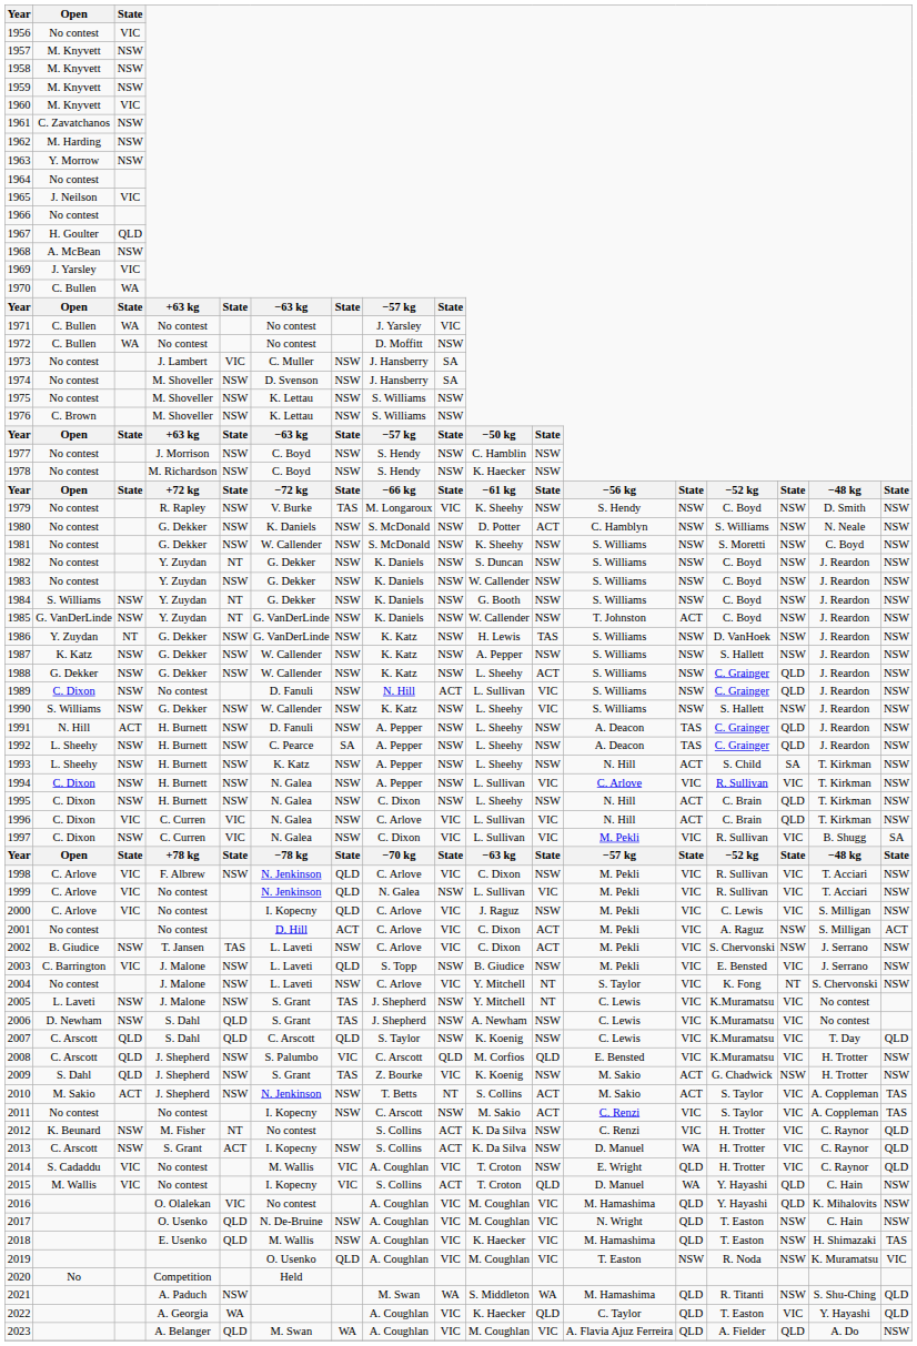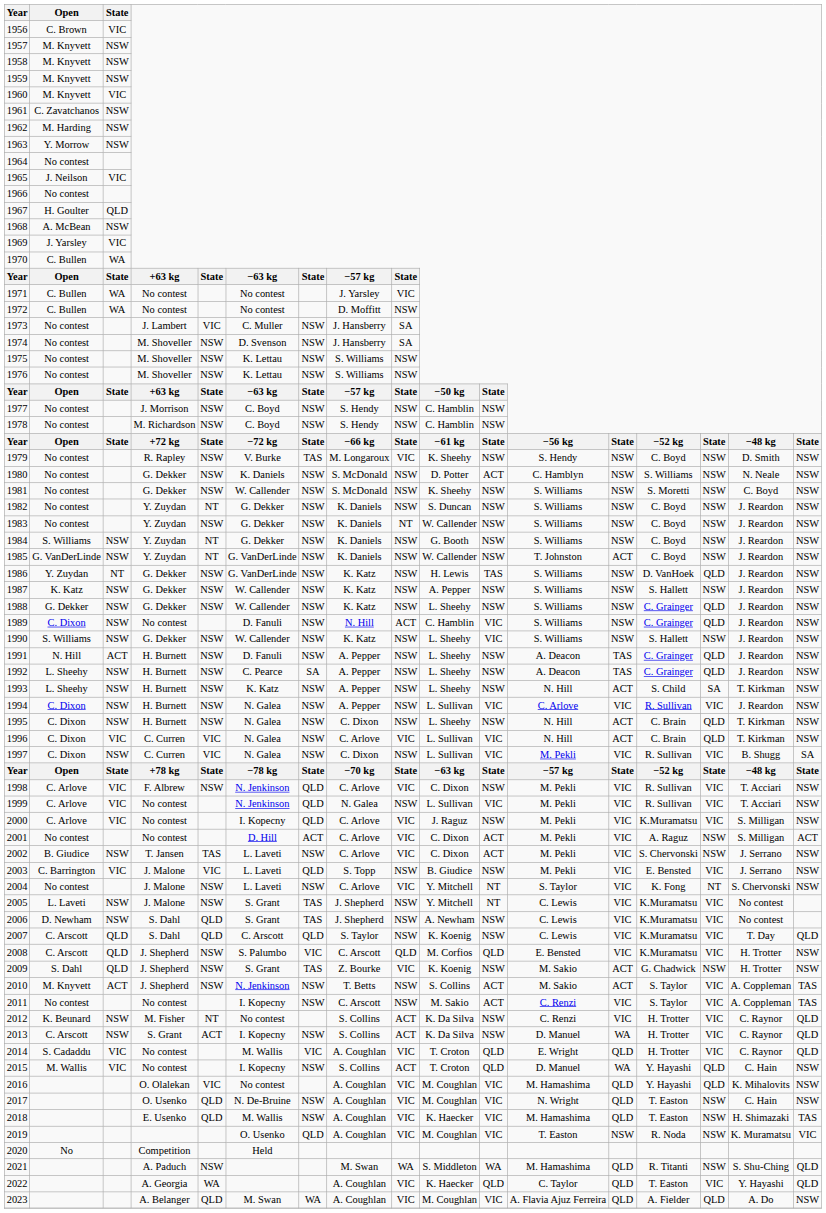 <table class="wikitable"  style="text-align:center">
 <tr>
 <th>Year</th>
 <th>Open</th>
 <th>State</th>
 </tr>
 <tr>
 <td>1956</td>
-<td>No contest</td>
+<td>C. Brown</td>
 <td>VIC</td>
 </tr>
 <tr>
 <td>1957</td>
 <td>M. Knyvett</td>
 <td>NSW</td>
 </tr>
 <tr>
 <td>1958</td>
 <td>M. Knyvett</td>
 <td>NSW</td>
 </tr>
 <tr>
 <td>1959</td>
 <td>M. Knyvett</td>
 <td>NSW</td>
 </tr>
 <tr>
 <td>1960</td>
 <td>M. Knyvett</td>
 <td>VIC</td>
 </tr>
 <tr>
 <td>1961</td>
 <td>C. Zavatchanos</td>
 <td>NSW</td>
 </tr>
 <tr>
 <td>1962</td>
 <td>M. Harding</td>
 <td>NSW</td>
 </tr>
 <tr>
 <td>1963</td>
 <td>Y. Morrow</td>
 <td>NSW</td>
 </tr>
 <tr>
 <td>1964</td>
 <td>No contest</td>
 <td></td>
 </tr>
 <tr>
 <td>1965</td>
 <td>J. Neilson</td>
 <td>VIC</td>
 </tr>
 <tr>
 <td>1966</td>
 <td>No contest</td>
 <td></td>
 </tr>
 <tr>
 <td>1967</td>
 <td>H. Goulter</td>
 <td>QLD</td>
 </tr>
 <tr>
 <td>1968</td>
 <td>A. McBean</td>
 <td>NSW</td>
 </tr>
 <tr>
 <td>1969</td>
 <td>J. Yarsley</td>
 <td>VIC</td>
 </tr>
 <tr>
 <td>1970</td>
 <td>C. Bullen</td>
 <td>WA</td>
 </tr>
 <tr>
 <th>Year</th>
 <th>Open</th>
 <th>State</th>
 <th>+63 kg</th>
 <th>State</th>
 <th>−63 kg</th>
 <th>State</th>
 <th>−57 kg</th>
 <th>State</th>
 </tr>
 <tr>
 <td>1971</td>
 <td>C. Bullen</td>
 <td>WA</td>
 <td>No contest</td>
 <td></td>
 <td>No contest</td>
 <td></td>
 <td>J. Yarsley</td>
 <td>VIC</td>
 </tr>
 <tr>
 <td>1972</td>
 <td>C. Bullen</td>
 <td>WA</td>
 <td>No contest</td>
 <td></td>
 <td>No contest</td>
 <td></td>
 <td>D. Moffitt</td>
 <td>NSW</td>
 </tr>
 <tr>
 <td>1973</td>
 <td>No contest</td>
 <td></td>
 <td>J. Lambert</td>
 <td>VIC</td>
 <td>C. Muller</td>
 <td>NSW</td>
 <td>J. Hansberry</td>
 <td>SA</td>
 </tr>
 <tr>
 <td>1974</td>
 <td>No contest</td>
 <td></td>
 <td>M. Shoveller</td>
 <td>NSW</td>
 <td>D. Svenson</td>
 <td>NSW</td>
 <td>J. Hansberry</td>
 <td>SA</td>
 </tr>
 <tr>
 <td>1975</td>
 <td>No contest</td>
 <td></td>
 <td>M. Shoveller</td>
 <td>NSW</td>
 <td>K.  Lettau</td>
 <td>NSW</td>
 <td>S. Williams</td>
 <td>NSW</td>
 </tr>
 <tr>
 <td>1976</td>
-<td>C. Brown</td>
+<td>No contest</td>
 <td></td>
 <td>M. Shoveller</td>
 <td>NSW</td>
 <td>K.  Lettau</td>
 <td>NSW</td>
 <td>S. Williams</td>
 <td>NSW</td>
 </tr>
 <tr>
 <th>Year</th>
 <th>Open</th>
 <th>State</th>
 <th>+63 kg</th>
 <th>State</th>
 <th>−63 kg</th>
 <th>State</th>
 <th>−57 kg</th>
 <th>State</th>
 <th>−50 kg</th>
 <th>State</th>
 </tr>
 <tr>
 <td>1977</td>
 <td>No contest</td>
 <td></td>
 <td>J. Morrison</td>
 <td>NSW</td>
 <td>C. Boyd</td>
 <td>NSW</td>
 <td>S. Hendy</td>
 <td>NSW</td>
 <td>C. Hamblin</td>
 <td>NSW</td>
 </tr>
 <tr>
 <td>1978</td>
 <td>No contest</td>
 <td></td>
 <td>M. Richardson</td>
 <td>NSW</td>
 <td>C. Boyd</td>
 <td>NSW</td>
 <td>S. Hendy</td>
 <td>NSW</td>
-<td>K. Haecker</td>
+<td>C. Hamblin</td>
 <td>NSW</td>
 </tr>
 <tr>
 <th>Year</th>
 <th>Open</th>
 <th>State</th>
 <th>+72 kg</th>
 <th>State</th>
 <th>−72 kg</th>
 <th>State</th>
 <th>−66 kg</th>
 <th>State</th>
 <th>−61 kg</th>
 <th>State</th>
 <th>−56 kg</th>
 <th>State</th>
 <th>−52 kg</th>
 <th>State</th>
 <th>−48 kg</th>
 <th>State</th>
 </tr>
 <tr>
 <td>1979</td>
 <td>No contest</td>
 <td></td>
 <td>R. Rapley</td>
 <td>NSW</td>
 <td>V. Burke</td>
 <td>TAS</td>
 <td>M. Longaroux</td>
 <td>VIC</td>
 <td>K. Sheehy</td>
 <td>NSW</td>
 <td>S. Hendy</td>
 <td>NSW</td>
 <td>C. Boyd</td>
 <td>NSW</td>
 <td>D. Smith</td>
 <td>NSW</td>
 </tr>
 <tr>
 <td>1980</td>
 <td>No contest</td>
 <td></td>
 <td>G. Dekker</td>
 <td>NSW</td>
 <td>K. Daniels</td>
 <td>NSW</td>
 <td>S. McDonald</td>
 <td>NSW</td>
 <td>D. Potter</td>
 <td>ACT</td>
 <td>C. Hamblyn</td>
 <td>NSW</td>
 <td>S. Williams</td>
 <td>NSW</td>
 <td>N. Neale</td>
 <td>NSW</td>
 </tr>
 <tr>
 <td>1981</td>
 <td>No contest</td>
 <td></td>
 <td>G. Dekker</td>
 <td>NSW</td>
 <td>W. Callender</td>
 <td>NSW</td>
 <td>S. McDonald</td>
 <td>NSW</td>
 <td>K. Sheehy</td>
 <td>NSW</td>
 <td>S. Williams</td>
 <td>NSW</td>
 <td>S. Moretti</td>
 <td>NSW</td>
 <td>C. Boyd</td>
 <td>NSW</td>
 </tr>
 <tr>
 <td>1982</td>
 <td>No contest</td>
 <td></td>
 <td>Y. Zuydan</td>
 <td>NT</td>
 <td>G. Dekker</td>
 <td>NSW</td>
 <td>K. Daniels</td>
 <td>NSW</td>
 <td>S. Duncan</td>
 <td>NSW</td>
 <td>S. Williams</td>
 <td>NSW</td>
 <td>C. Boyd</td>
 <td>NSW</td>
 <td>J. Reardon</td>
 <td>NSW</td>
 </tr>
 <tr>
 <td>1983</td>
 <td>No contest</td>
 <td></td>
 <td>Y. Zuydan</td>
 <td>NSW</td>
 <td>G. Dekker</td>
 <td>NSW</td>
 <td>K. Daniels</td>
-<td>NSW</td>
+<td>NT</td>
 <td>W. Callender</td>
 <td>NSW</td>
 <td>S. Williams</td>
 <td>NSW</td>
 <td>C. Boyd</td>
 <td>NSW</td>
 <td>J. Reardon</td>
 <td>NSW</td>
 </tr>
 <tr>
 <td>1984</td>
 <td>S. Williams</td>
 <td>NSW</td>
 <td>Y. Zuydan</td>
 <td>NT</td>
 <td>G. Dekker</td>
 <td>NSW</td>
 <td>K. Daniels</td>
 <td>NSW</td>
 <td>G. Booth</td>
 <td>NSW</td>
 <td>S. Williams</td>
 <td>NSW</td>
 <td>C. Boyd</td>
 <td>NSW</td>
 <td>J. Reardon</td>
 <td>NSW</td>
 </tr>
 <tr>
 <td>1985</td>
 <td>G. VanDerLinde</td>
 <td>NSW</td>
 <td>Y. Zuydan</td>
 <td>NT</td>
 <td>G. VanDerLinde</td>
 <td>NSW</td>
 <td>K. Daniels</td>
 <td>NSW</td>
 <td>W. Callender</td>
 <td>NSW</td>
 <td>T. Johnston</td>
 <td>ACT</td>
 <td>C. Boyd</td>
 <td>NSW</td>
 <td>J. Reardon</td>
 <td>NSW</td>
 </tr>
 <tr>
 <td>1986</td>
 <td>Y. Zuydan</td>
 <td>NT</td>
 <td>G. Dekker</td>
 <td>NSW</td>
 <td>G. VanDerLinde</td>
 <td>NSW</td>
 <td>K. Katz</td>
 <td>NSW</td>
 <td>H. Lewis</td>
 <td>TAS</td>
 <td>S. Williams</td>
 <td>NSW</td>
 <td>D. VanHoek</td>
-<td>NSW</td>
+<td>QLD</td>
 <td>J. Reardon</td>
 <td>NSW</td>
 </tr>
 <tr>
 <td>1987</td>
 <td>K. Katz</td>
 <td>NSW</td>
 <td>G. Dekker</td>
 <td>NSW</td>
 <td>W. Callender</td>
 <td>NSW</td>
 <td>K. Katz</td>
 <td>NSW</td>
 <td>A. Pepper</td>
 <td>NSW</td>
 <td>S. Williams</td>
 <td>NSW</td>
 <td>S. Hallett</td>
 <td>NSW</td>
 <td>J. Reardon</td>
 <td>NSW</td>
 </tr>
 <tr>
 <td>1988</td>
 <td>G. Dekker</td>
 <td>NSW</td>
 <td>G. Dekker</td>
 <td>NSW</td>
 <td>W. Callender</td>
 <td>NSW</td>
 <td>K. Katz</td>
 <td>NSW</td>
 <td>L. Sheehy</td>
-<td>ACT</td>
+<td>NSW</td>
 <td>S. Williams</td>
 <td>NSW</td>
 <td><a href='#'>C. Grainger</a></td>
 <td>QLD</td>
 <td>J. Reardon</td>
 <td>NSW</td>
 </tr>
 <tr>
 <td>1989</td>
 <td><a href='#'>C. Dixon</a></td>
 <td>NSW</td>
 <td>No contest</td>
 <td></td>
 <td>D. Fanuli</td>
 <td>NSW</td>
 <td><a href='#'>N. Hill</a></td>
 <td>ACT</td>
-<td>L. Sullivan</td>
+<td>C. Hamblin</td>
 <td>VIC</td>
 <td>S. Williams</td>
 <td>NSW</td>
 <td><a href='#'>C. Grainger</a></td>
 <td>QLD</td>
 <td>J. Reardon</td>
 <td>NSW</td>
 </tr>
 <tr>
 <td>1990</td>
 <td>S. Williams</td>
 <td>NSW</td>
 <td>G. Dekker</td>
 <td>NSW</td>
 <td>W. Callender</td>
 <td>NSW</td>
 <td>K. Katz</td>
 <td>NSW</td>
 <td>L. Sheehy</td>
 <td>VIC</td>
 <td>S. Williams</td>
 <td>NSW</td>
 <td>S. Hallett</td>
 <td>NSW</td>
 <td>J. Reardon</td>
 <td>NSW</td>
 </tr>
 <tr>
 <td>1991</td>
 <td>N. Hill</td>
 <td>ACT</td>
 <td>H. Burnett</td>
 <td>NSW</td>
 <td>D. Fanuli</td>
 <td>NSW</td>
 <td>A. Pepper</td>
 <td>NSW</td>
 <td>L. Sheehy</td>
 <td>NSW</td>
 <td>A. Deacon</td>
 <td>TAS</td>
 <td><a href='#'>C. Grainger</a></td>
 <td>QLD</td>
 <td>J. Reardon</td>
 <td>NSW</td>
 </tr>
 <tr>
 <td>1992</td>
 <td>L. Sheehy</td>
 <td>NSW</td>
 <td>H. Burnett</td>
 <td>NSW</td>
 <td>C. Pearce</td>
 <td>SA</td>
 <td>A. Pepper</td>
 <td>NSW</td>
 <td>L. Sheehy</td>
 <td>NSW</td>
 <td>A. Deacon</td>
 <td>TAS</td>
 <td><a href='#'>C. Grainger</a></td>
 <td>QLD</td>
 <td>J. Reardon</td>
 <td>NSW</td>
 </tr>
 <tr>
 <td>1993</td>
 <td>L. Sheehy</td>
 <td>NSW</td>
 <td>H. Burnett</td>
 <td>NSW</td>
 <td>K. Katz</td>
 <td>NSW</td>
 <td>A. Pepper</td>
 <td>NSW</td>
 <td>L. Sheehy</td>
 <td>NSW</td>
 <td>N. Hill</td>
 <td>ACT</td>
 <td>S. Child</td>
 <td>SA</td>
 <td>T. Kirkman</td>
 <td>NSW</td>
 </tr>
 <tr>
 <td>1994</td>
 <td><a href='#'>C. Dixon</a></td>
 <td>NSW</td>
 <td>H. Burnett</td>
 <td>NSW</td>
 <td>N. Galea</td>
 <td>NSW</td>
 <td>A. Pepper</td>
 <td>NSW</td>
 <td>L. Sullivan</td>
 <td>VIC</td>
 <td><a href='#'>C. Arlove</a></td>
 <td>VIC</td>
 <td><a href='#'>R. Sullivan</a></td>
 <td>VIC</td>
-<td>T. Kirkman</td>
+<td>J. Reardon</td>
 <td>NSW</td>
 </tr>
 <tr>
 <td>1995</td>
 <td>C. Dixon</td>
 <td>NSW</td>
 <td>H. Burnett</td>
 <td>NSW</td>
 <td>N. Galea</td>
 <td>NSW</td>
 <td>C. Dixon</td>
 <td>NSW</td>
 <td>L. Sheehy</td>
 <td>NSW</td>
 <td>N. Hill</td>
 <td>ACT</td>
 <td>C. Brain</td>
 <td>QLD</td>
 <td>T. Kirkman</td>
 <td>NSW</td>
 </tr>
 <tr>
 <td>1996</td>
 <td>C. Dixon</td>
 <td>VIC</td>
 <td>C. Curren</td>
 <td>VIC</td>
 <td>N. Galea</td>
 <td>NSW</td>
 <td>C. Arlove</td>
 <td>VIC</td>
 <td>L. Sullivan</td>
 <td>VIC</td>
 <td>N. Hill</td>
 <td>ACT</td>
 <td>C. Brain</td>
 <td>QLD</td>
 <td>T. Kirkman</td>
 <td>NSW</td>
 </tr>
 <tr>
 <td>1997</td>
 <td>C. Dixon</td>
 <td>NSW</td>
 <td>C. Curren</td>
 <td>VIC</td>
 <td>N. Galea</td>
 <td>NSW</td>
 <td>C. Dixon</td>
-<td>VIC</td>
+<td>NSW</td>
 <td>L. Sullivan</td>
 <td>VIC</td>
 <td><a href='#'>M. Pekli</a></td>
 <td>VIC</td>
 <td>R. Sullivan</td>
 <td>VIC</td>
 <td>B. Shugg</td>
 <td>SA</td>
 </tr>
 <tr>
 <th>Year</th>
 <th>Open</th>
 <th>State</th>
 <th>+78 kg</th>
 <th>State</th>
 <th>−78 kg</th>
 <th>State</th>
 <th>−70 kg</th>
 <th>State</th>
 <th>−63 kg</th>
 <th>State</th>
 <th>−57 kg</th>
 <th>State</th>
 <th>−52 kg</th>
 <th>State</th>
 <th>−48 kg</th>
 <th>State</th>
 </tr>
 <tr>
 <td>1998</td>
 <td>C. Arlove</td>
 <td>VIC</td>
 <td>F. Albrew</td>
 <td>NSW</td>
 <td><a href='#'>N. Jenkinson</a></td>
 <td>QLD</td>
 <td>C. Arlove</td>
 <td>VIC</td>
 <td>C. Dixon</td>
 <td>NSW</td>
 <td>M. Pekli</td>
 <td>VIC</td>
 <td>R. Sullivan</td>
 <td>VIC</td>
 <td>T. Acciari</td>
 <td>NSW</td>
 </tr>
 <tr>
 <td>1999</td>
 <td>C. Arlove</td>
 <td>VIC</td>
 <td>No contest</td>
 <td></td>
 <td><a href='#'>N. Jenkinson</a></td>
 <td>QLD</td>
 <td>N. Galea</td>
 <td>NSW</td>
 <td>L. Sullivan</td>
 <td>VIC</td>
 <td>M. Pekli</td>
 <td>VIC</td>
 <td>R. Sullivan</td>
 <td>VIC</td>
 <td>T. Acciari</td>
 <td>NSW</td>
 </tr>
 <tr>
 <td>2000</td>
 <td>C. Arlove</td>
 <td>VIC</td>
 <td>No contest</td>
 <td></td>
 <td>I. Kopecny</td>
 <td>QLD</td>
 <td>C. Arlove</td>
 <td>VIC</td>
 <td>J. Raguz</td>
 <td>NSW</td>
 <td>M. Pekli</td>
 <td>VIC</td>
-<td>C. Lewis</td>
+<td>K.Muramatsu</td>
 <td>VIC</td>
 <td>S. Milligan</td>
 <td>NSW</td>
 </tr>
 <tr>
 <td>2001</td>
 <td>No contest</td>
 <td></td>
 <td>No contest</td>
 <td></td>
 <td><a href='#'>D. Hill</a></td>
 <td>ACT</td>
 <td>C. Arlove</td>
 <td>VIC</td>
 <td>C. Dixon</td>
 <td>ACT</td>
 <td>M. Pekli</td>
 <td>VIC</td>
 <td>A. Raguz</td>
 <td>NSW</td>
 <td>S. Milligan</td>
 <td>ACT</td>
 </tr>
 <tr>
 <td>2002</td>
 <td>B. Giudice</td>
 <td>NSW</td>
 <td>T. Jansen</td>
 <td>TAS</td>
 <td>L. Laveti</td>
 <td>NSW</td>
 <td>C. Arlove</td>
 <td>VIC</td>
 <td>C. Dixon</td>
 <td>ACT</td>
 <td>M. Pekli</td>
 <td>VIC</td>
 <td>S. Chervonski</td>
 <td>NSW</td>
 <td>J. Serrano</td>
 <td>NSW</td>
 </tr>
 <tr>
 <td>2003</td>
 <td>C. Barrington</td>
 <td>VIC</td>
 <td>J. Malone</td>
-<td>NSW</td>
+<td>VIC</td>
 <td>L. Laveti</td>
 <td>QLD</td>
 <td>S. Topp</td>
 <td>NSW</td>
 <td>B. Giudice</td>
 <td>NSW</td>
 <td>M. Pekli</td>
 <td>VIC</td>
 <td>E. Bensted</td>
 <td>VIC</td>
 <td>J. Serrano</td>
 <td>NSW</td>
 </tr>
 <tr>
 <td>2004</td>
 <td>No contest</td>
 <td></td>
 <td>J. Malone</td>
 <td>NSW</td>
 <td>L. Laveti</td>
 <td>NSW</td>
 <td>C. Arlove</td>
 <td>VIC</td>
 <td>Y. Mitchell</td>
 <td>NT</td>
 <td>S. Taylor</td>
 <td>VIC</td>
 <td>K. Fong</td>
 <td>NT</td>
 <td>S. Chervonski</td>
 <td>NSW</td>
 </tr>
 <tr>
 <td>2005</td>
 <td>L. Laveti</td>
 <td>NSW</td>
 <td>J. Malone</td>
 <td>NSW</td>
 <td>S. Grant</td>
 <td>TAS</td>
 <td>J. Shepherd</td>
 <td>NSW</td>
 <td>Y. Mitchell</td>
 <td>NT</td>
 <td>C. Lewis</td>
 <td>VIC</td>
 <td>K.Muramatsu</td>
 <td>VIC</td>
 <td>No contest</td>
 <td></td>
 </tr>
 <tr>
 <td>2006</td>
 <td>D. Newham</td>
 <td>NSW</td>
 <td>S. Dahl</td>
 <td>QLD</td>
 <td>S. Grant</td>
 <td>TAS</td>
 <td>J. Shepherd</td>
 <td>NSW</td>
 <td>A. Newham</td>
 <td>NSW</td>
 <td>C. Lewis</td>
 <td>VIC</td>
 <td>K.Muramatsu</td>
 <td>VIC</td>
 <td>No contest</td>
 <td></td>
 </tr>
 <tr>
 <td>2007</td>
 <td>C. Arscott</td>
 <td>QLD</td>
 <td>S. Dahl</td>
 <td>QLD</td>
 <td>C. Arscott</td>
 <td>QLD</td>
 <td>S. Taylor</td>
 <td>NSW</td>
 <td>K. Koenig</td>
 <td>NSW</td>
 <td>C. Lewis</td>
 <td>VIC</td>
 <td>K.Muramatsu</td>
 <td>VIC</td>
 <td>T. Day</td>
 <td>QLD</td>
 </tr>
 <tr>
 <td>2008</td>
 <td>C. Arscott</td>
 <td>QLD</td>
 <td>J. Shepherd</td>
 <td>NSW</td>
 <td>S. Palumbo</td>
 <td>VIC</td>
 <td>C. Arscott</td>
 <td>QLD</td>
 <td>M. Corfios</td>
 <td>QLD</td>
 <td>E. Bensted</td>
 <td>VIC</td>
 <td>K.Muramatsu</td>
 <td>VIC</td>
 <td>H. Trotter</td>
 <td>NSW</td>
 </tr>
 <tr>
 <td>2009</td>
 <td>S. Dahl</td>
 <td>QLD</td>
 <td>J. Shepherd</td>
 <td>NSW</td>
 <td>S. Grant</td>
 <td>TAS</td>
 <td>Z. Bourke</td>
 <td>VIC</td>
 <td>K. Koenig</td>
 <td>NSW</td>
 <td>M. Sakio</td>
 <td>ACT</td>
 <td>G. Chadwick</td>
 <td>NSW</td>
 <td>H. Trotter</td>
 <td>NSW</td>
 </tr>
 <tr>
 <td>2010</td>
-<td>M. Sakio</td>
+<td>M. Knyvett</td>
 <td>ACT</td>
 <td>J. Shepherd</td>
 <td>NSW</td>
 <td><a href='#'>N. Jenkinson</a></td>
 <td>NSW</td>
 <td>T. Betts</td>
-<td>NT</td>
+<td>NSW</td>
 <td>S. Collins</td>
 <td>ACT</td>
 <td>M. Sakio</td>
 <td>ACT</td>
 <td>S. Taylor</td>
 <td>VIC</td>
 <td>A. Coppleman</td>
 <td>TAS</td>
 </tr>
 <tr>
 <td>2011</td>
 <td>No contest</td>
 <td></td>
 <td>No contest</td>
 <td></td>
 <td>I. Kopecny</td>
 <td>NSW</td>
 <td>C. Arscott</td>
 <td>NSW</td>
 <td>M. Sakio</td>
 <td>ACT</td>
 <td><a href='#'>C. Renzi</a></td>
 <td>VIC</td>
 <td>S. Taylor</td>
 <td>VIC</td>
 <td>A. Coppleman</td>
 <td>TAS</td>
 </tr>
 <tr>
 <td>2012</td>
 <td>K. Beunard</td>
 <td>NSW</td>
 <td>M. Fisher</td>
 <td>NT</td>
 <td>No contest</td>
 <td></td>
 <td>S. Collins</td>
 <td>ACT</td>
 <td>K. Da Silva</td>
 <td>NSW</td>
 <td>C. Renzi</td>
 <td>VIC</td>
 <td>H. Trotter</td>
 <td>VIC</td>
 <td>C. Raynor</td>
 <td>QLD</td>
 </tr>
 <tr>
 <td>2013</td>
 <td>C. Arscott</td>
 <td>NSW</td>
 <td>S. Grant</td>
 <td>ACT</td>
 <td>I. Kopecny</td>
 <td>NSW</td>
 <td>S. Collins</td>
 <td>ACT</td>
 <td>K. Da Silva</td>
 <td>NSW</td>
 <td>D. Manuel</td>
 <td>WA</td>
 <td>H. Trotter</td>
 <td>VIC</td>
 <td>C. Raynor</td>
 <td>QLD</td>
 </tr>
 <tr>
 <td>2014</td>
 <td>S. Cadaddu</td>
 <td>VIC</td>
 <td>No contest</td>
 <td></td>
 <td>M. Wallis</td>
 <td>VIC</td>
 <td>A. Coughlan</td>
 <td>VIC</td>
 <td>T. Croton</td>
-<td>NSW</td>
+<td>QLD</td>
 <td>E. Wright</td>
 <td>QLD</td>
 <td>H. Trotter</td>
 <td>VIC</td>
 <td>C. Raynor</td>
 <td>QLD</td>
 </tr>
 <tr>
 <td>2015</td>
 <td>M. Wallis</td>
 <td>VIC</td>
 <td>No contest</td>
 <td></td>
 <td>I. Kopecny</td>
-<td>VIC</td>
+<td>NSW</td>
 <td>S. Collins</td>
 <td>ACT</td>
 <td>T. Croton</td>
 <td>QLD</td>
 <td>D. Manuel</td>
 <td>WA</td>
 <td>Y. Hayashi</td>
 <td>QLD</td>
 <td>C. Hain</td>
 <td>NSW</td>
 </tr>
 <tr>
 <td>2016</td>
 <td></td>
 <td></td>
 <td>O. Olalekan</td>
 <td>VIC</td>
 <td>No contest</td>
 <td></td>
 <td>A. Coughlan</td>
 <td>VIC</td>
 <td>M. Coughlan</td>
 <td>VIC</td>
 <td>M. Hamashima</td>
 <td>QLD</td>
 <td>Y. Hayashi</td>
 <td>QLD</td>
 <td>K. Mihalovits</td>
 <td>NSW</td>
 </tr>
 <tr>
 <td>2017</td>
 <td></td>
 <td></td>
 <td>O. Usenko</td>
 <td>QLD</td>
 <td>N. De-Bruine</td>
 <td>NSW</td>
 <td>A. Coughlan</td>
 <td>VIC</td>
 <td>M. Coughlan</td>
 <td>VIC</td>
 <td>N. Wright</td>
 <td>QLD</td>
 <td>T. Easton</td>
 <td>NSW</td>
 <td>C. Hain</td>
 <td>NSW</td>
 </tr>
 <tr>
 <td>2018</td>
 <td></td>
 <td></td>
 <td>E. Usenko</td>
 <td>QLD</td>
 <td>M. Wallis</td>
 <td>NSW</td>
 <td>A. Coughlan</td>
 <td>VIC</td>
 <td>K. Haecker</td>
 <td>VIC</td>
 <td>M. Hamashima</td>
 <td>QLD</td>
 <td>T. Easton</td>
 <td>NSW</td>
 <td>H. Shimazaki</td>
 <td>TAS</td>
 </tr>
 <tr>
 <td>2019</td>
 <td></td>
 <td></td>
 <td></td>
 <td></td>
 <td>O. Usenko</td>
 <td>QLD</td>
 <td>A. Coughlan</td>
 <td>VIC</td>
 <td>M. Coughlan</td>
 <td>VIC</td>
 <td>T. Easton</td>
 <td>NSW</td>
 <td>R. Noda</td>
 <td>NSW</td>
 <td>K. Muramatsu</td>
 <td>VIC</td>
 </tr>
 <tr>
 <td>2020</td>
 <td>No</td>
 <td></td>
 <td>Competition</td>
 <td></td>
 <td>Held</td>
 <td></td>
 <td></td>
 <td></td>
 <td></td>
 <td></td>
 <td></td>
 <td></td>
 <td></td>
 <td></td>
 <td></td>
 </tr>
 <tr>
 <td>2021</td>
 <td></td>
 <td></td>
 <td>A. Paduch</td>
 <td>NSW</td>
 <td></td>
 <td></td>
 <td>M. Swan</td>
 <td>WA</td>
 <td>S. Middleton</td>
 <td>WA</td>
 <td>M. Hamashima</td>
 <td>QLD</td>
 <td>R. Titanti</td>
 <td>NSW</td>
 <td>S. Shu-Ching</td>
 <td>QLD</td>
 </tr>
 <tr>
 <td>2022</td>
 <td></td>
 <td></td>
 <td>A. Georgia</td>
 <td>WA</td>
 <td></td>
 <td></td>
 <td>A. Coughlan</td>
 <td>VIC</td>
 <td>K. Haecker</td>
 <td>QLD</td>
 <td>C. Taylor</td>
 <td>QLD</td>
 <td>T. Easton</td>
 <td>VIC</td>
 <td>Y. Hayashi</td>
 <td>QLD</td>
 </tr>
 <tr>
 <td>2023</td>
 <td></td>
 <td></td>
 <td>A. Belanger</td>
 <td>QLD</td>
 <td>M. Swan</td>
 <td>WA</td>
 <td>A. Coughlan</td>
 <td>VIC</td>
 <td>M. Coughlan</td>
 <td>VIC</td>
 <td>A. Flavia Ajuz Ferreira</td>
 <td>QLD</td>
 <td>A. Fielder</td>
 <td>QLD</td>
 <td>A. Do</td>
 <td>NSW</td>
 </tr>
 <tr>
 </tr>
 </table>
